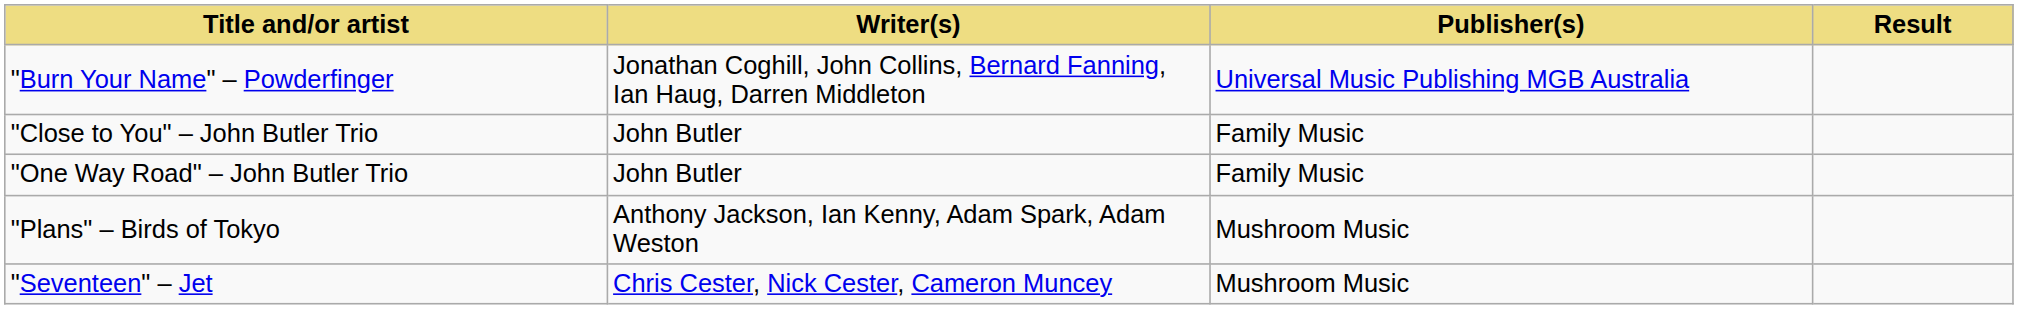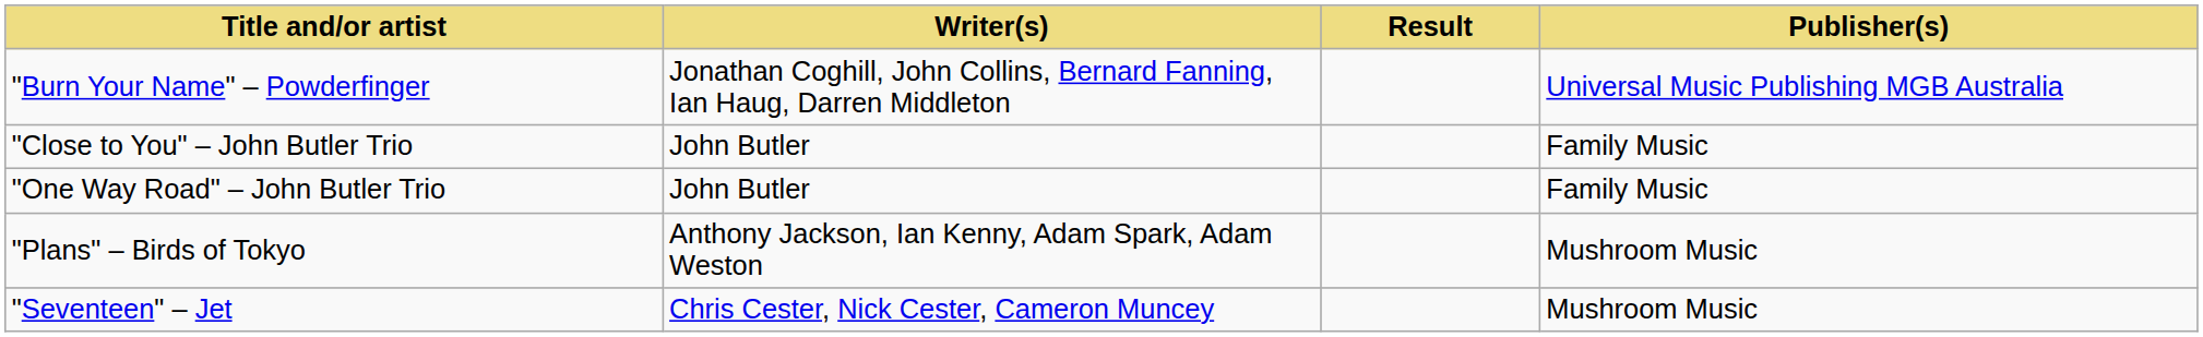 <table class="wikitable" width=100%>
 <tr>
 <th style="width:30%;background:#EEDD82;">Title and/or artist</th>
 <th style="width:30%;background:#EEDD82;">Writer(s)</th>
+<th style="width:10%;background:#EEDD82;">Result</th>
 <th style="width:30%;background:#EEDD82;">Publisher(s)</th>
-<th style="width:10%;background:#EEDD82;">Result</th>
 </tr>
 <tr>
 <td>"<a href='#'>Burn Your Name</a>" – <a href='#'>Powderfinger</a></td>
 <td>Jonathan Coghill, John Collins, <a href='#'>Bernard Fanning</a>, Ian Haug, Darren Middleton</td>
+<td></td>
 <td><a href='#'>Universal Music Publishing MGB Australia</a></td>
-<td></td>
 </tr>
 <tr>
 <td>"Close to You" – John Butler Trio</td>
 <td>John Butler</td>
+<td></td>
 <td>Family Music</td>
-<td></td>
 </tr>
 <tr>
 <td>"One Way Road" – John Butler Trio</td>
 <td>John Butler</td>
+<td></td>
 <td>Family Music</td>
-<td></td>
 </tr>
 <tr>
 <td>"Plans" – Birds of Tokyo</td>
 <td>Anthony Jackson, Ian Kenny, Adam Spark, Adam Weston</td>
+<td></td>
 <td>Mushroom Music</td>
-<td></td>
 </tr>
 <tr>
 <td>"<a href='#'>Seventeen</a>" – <a href='#'>Jet</a></td>
 <td><a href='#'>Chris Cester</a>, <a href='#'>Nick Cester</a>, <a href='#'>Cameron Muncey</a></td>
+<td></td>
 <td>Mushroom Music</td>
-<td></td>
 </tr>
 </table>
